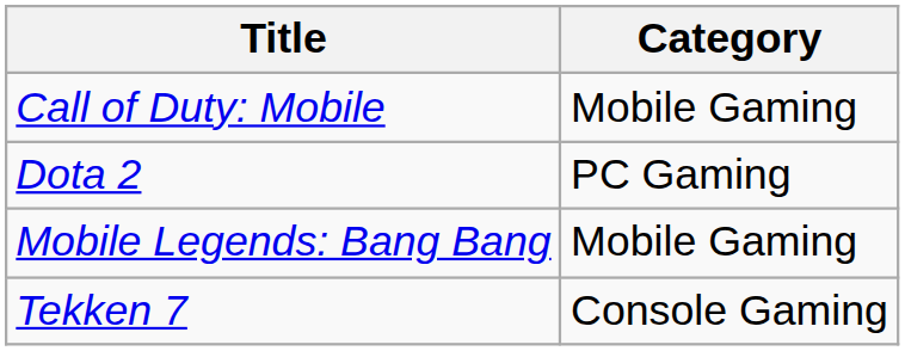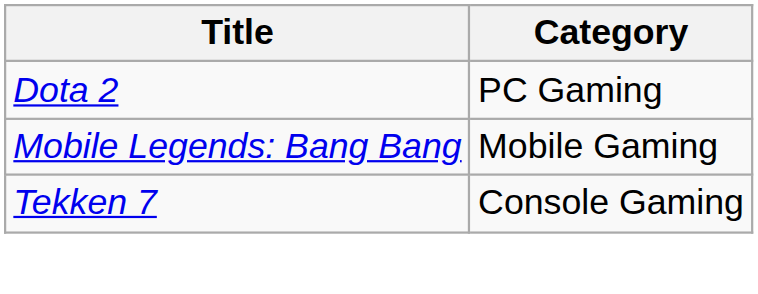 <table class="wikitable">
 <tr>
 <th>Title</th>
 <th>Category</th>
-</tr>
-<tr>
-<td><em><a href='#'>Call of Duty: Mobile</a></em></td>
-<td>Mobile Gaming</td>
 </tr>
 <tr>
 <td><em><a href='#'>Dota 2</a></em></td>
 <td>PC Gaming</td>
 </tr>
 <tr>
 <td><em><a href='#'>Mobile Legends: Bang Bang</a></em></td>
 <td>Mobile Gaming</td>
 </tr>
 <tr>
 <td><em><a href='#'>Tekken 7</a></em></td>
 <td>Console Gaming</td>
 </tr>
 </table>
